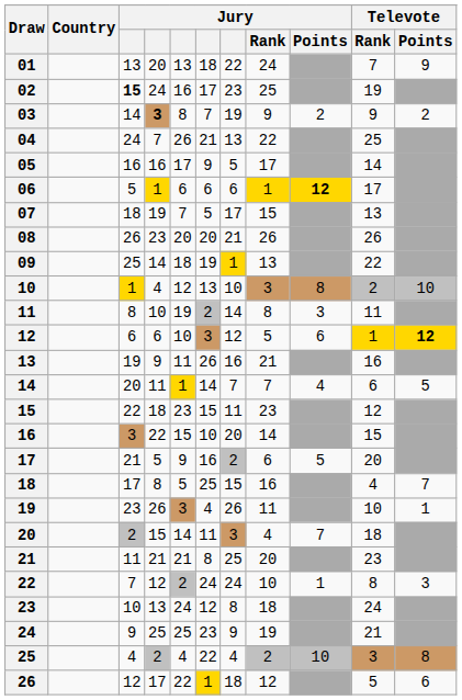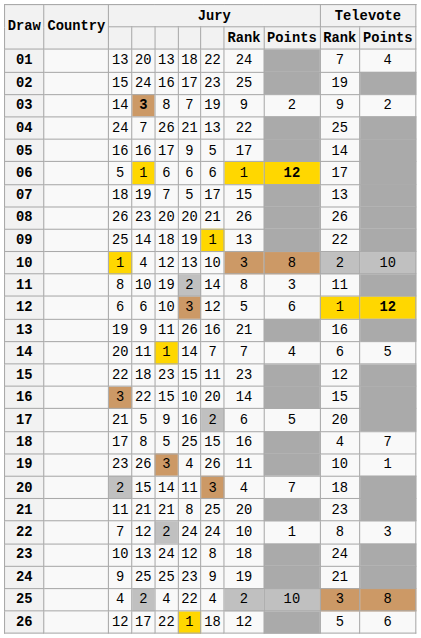 <table class="sortable wikitable collapsible plainrowheaders" style="text-align:center;">
 <tr>
 </tr>
 <tr>
 <th scope="col" rowspan="2">Draw</th>
 <th scope="col" rowspan="2">Country</th>
 <th scope="col" colspan="7">Jury</th>
 <th scope="col" colspan="2">Televote</th>
 </tr>
 <tr>
 <th scope="col"><small></small></th>
 <th scope="col"><small></small></th>
 <th scope="col"><small></small></th>
 <th scope="col"><small></small></th>
 <th scope="col"><small></small></th>
 <th scope="col">Rank</th>
 <th scope="col">Points</th>
 <th scope="col">Rank</th>
 <th scope="col">Points</th>
 </tr>
 <tr>
 <th scope="row" style="text-align:center;">01</th>
 <td style="text-align:left;"></td>
 <td>13</td>
 <td>20</td>
 <td>13</td>
 <td>18</td>
 <td>22</td>
 <td>24</td>
 <td style="background:#AAAAAA;"></td>
 <td>7</td>
-<td>9</td>
+<td>4</td>
 </tr>
 <tr>
 <th scope="row" style="text-align:center;">02</th>
 <td style="text-align:left;"></td>
-<td><strong>15</strong></td>
+<td>15</td>
 <td>24</td>
 <td>16</td>
 <td>17</td>
 <td>23</td>
 <td>25</td>
 <td style="background:#AAAAAA;"></td>
 <td>19</td>
 <td style="background:#AAAAAA;"></td>
 </tr>
 <tr>
 <th scope="row" style="text-align:center;">03</th>
 <td style="text-align:left;"></td>
 <td>14</td>
 <td style="background:#CC9966;"><strong>3</strong></td>
 <td>8</td>
 <td>7</td>
 <td>19</td>
 <td>9</td>
 <td>2</td>
 <td>9</td>
 <td>2</td>
 </tr>
 <tr>
 <th scope="row" style="text-align:center;">04</th>
 <td style="text-align:left;"></td>
 <td>24</td>
 <td>7</td>
 <td>26</td>
 <td>21</td>
 <td>13</td>
 <td>22</td>
 <td style="background:#AAAAAA;"></td>
 <td>25</td>
 <td style="background:#AAAAAA;"></td>
 </tr>
 <tr>
 <th scope="row" style="text-align:center;">05</th>
 <td style="text-align:left;"></td>
 <td>16</td>
 <td>16</td>
 <td>17</td>
 <td>9</td>
 <td>5</td>
 <td>17</td>
 <td style="background:#AAAAAA;"></td>
 <td>14</td>
 <td style="background:#AAAAAA;"></td>
 </tr>
 <tr>
 <th scope="row" style="text-align:center;">06</th>
 <td style="text-align:left;"></td>
 <td>5</td>
 <td style="background:gold;">1</td>
 <td>6</td>
 <td>6</td>
 <td>6</td>
 <td style="background:gold;">1</td>
 <td style="background:gold;"><strong>12</strong></td>
 <td>17</td>
 <td style="background:#AAAAAA;"></td>
 </tr>
 <tr>
 <th scope="row" style="text-align:center;">07</th>
 <td style="text-align:left;"></td>
 <td>18</td>
 <td>19</td>
 <td>7</td>
 <td>5</td>
 <td>17</td>
 <td>15</td>
 <td style="background:#AAAAAA;"></td>
 <td>13</td>
 <td style="background:#AAAAAA;"></td>
 </tr>
 <tr>
 <th scope="row" style="text-align:center;">08</th>
 <td style="text-align:left;"></td>
 <td>26</td>
 <td>23</td>
 <td>20</td>
 <td>20</td>
 <td>21</td>
 <td>26</td>
 <td style="background:#AAAAAA;"></td>
 <td>26</td>
 <td style="background:#AAAAAA;"></td>
 </tr>
 <tr>
 <th scope="row" style="text-align:center;">09</th>
 <td style="text-align:left;"></td>
 <td>25</td>
 <td>14</td>
 <td>18</td>
 <td>19</td>
 <td style="background:gold;">1</td>
 <td>13</td>
 <td style="background:#AAAAAA;"></td>
 <td>22</td>
 <td style="background:#AAAAAA;"></td>
 </tr>
 <tr>
 <th scope="row" style="text-align:center;">10</th>
 <td style="text-align:left;"></td>
 <td style="background:gold;">1</td>
 <td>4</td>
 <td>12</td>
 <td>13</td>
 <td>10</td>
 <td style="background:#CC9966;">3</td>
 <td style="background:#CC9966;">8</td>
 <td style="background:silver;">2</td>
 <td style="background:silver;">10</td>
 </tr>
 <tr>
 <th scope="row" style="text-align:center;">11</th>
 <td style="text-align:left;"></td>
 <td>8</td>
 <td>10</td>
 <td>19</td>
 <td style="background:silver;">2</td>
 <td>14</td>
 <td>8</td>
 <td>3</td>
 <td>11</td>
 <td style="background:#AAAAAA;"></td>
 </tr>
 <tr>
 <th scope="row" style="text-align:center;">12</th>
 <td style="text-align:left;"></td>
 <td>6</td>
 <td>6</td>
 <td>10</td>
 <td style="background:#CC9966;">3</td>
 <td>12</td>
 <td>5</td>
 <td>6</td>
 <td style="background:gold;">1</td>
 <td style="background:gold;"><strong>12</strong></td>
 </tr>
 <tr>
 <th scope="row" style="text-align:center;">13</th>
 <td style="text-align:left;"></td>
 <td>19</td>
 <td>9</td>
 <td>11</td>
 <td>26</td>
 <td>16</td>
 <td>21</td>
 <td style="background:#AAAAAA;"></td>
 <td>16</td>
 <td style="background:#AAAAAA;"></td>
 </tr>
 <tr>
 <th scope="row" style="text-align:center;">14</th>
 <td style="text-align:left;"></td>
 <td>20</td>
 <td>11</td>
 <td style="background:gold;">1</td>
 <td>14</td>
 <td>7</td>
 <td>7</td>
 <td>4</td>
 <td>6</td>
 <td>5</td>
 </tr>
 <tr>
 <th scope="row" style="text-align:center;">15</th>
 <td style="text-align:left;"></td>
 <td>22</td>
 <td>18</td>
 <td>23</td>
 <td>15</td>
 <td>11</td>
 <td>23</td>
 <td style="background:#AAAAAA;"></td>
 <td>12</td>
 <td style="background:#AAAAAA;"></td>
 </tr>
 <tr>
 <th scope="row" style="text-align:center;">16</th>
 <td style="text-align:left;"></td>
 <td style="background:#CC9966;">3</td>
 <td>22</td>
 <td>15</td>
 <td>10</td>
 <td>20</td>
 <td>14</td>
 <td style="background:#AAAAAA;"></td>
 <td>15</td>
 <td style="background:#AAAAAA;"></td>
 </tr>
 <tr>
 <th scope="row" style="text-align:center;">17</th>
 <td style="text-align:left;"></td>
 <td>21</td>
 <td>5</td>
 <td>9</td>
 <td>16</td>
 <td style="background:silver;">2</td>
 <td>6</td>
 <td>5</td>
 <td>20</td>
 <td style="background:#AAAAAA;"></td>
 </tr>
 <tr>
 <th scope="row" style="text-align:center;">18</th>
 <td style="text-align:left;"></td>
 <td>17</td>
 <td>8</td>
 <td>5</td>
 <td>25</td>
 <td>15</td>
 <td>16</td>
 <td style="background:#AAAAAA;"></td>
 <td>4</td>
 <td>7</td>
 </tr>
 <tr>
 <th scope="row" style="text-align:center;">19</th>
 <td style="text-align:left;"></td>
 <td>23</td>
 <td>26</td>
 <td style="background:#CC9966;">3</td>
 <td>4</td>
 <td>26</td>
 <td>11</td>
 <td style="background:#AAAAAA;"></td>
 <td>10</td>
 <td>1</td>
 </tr>
 <tr>
 <th scope="row" style="text-align:center;">20</th>
 <td style="text-align:left;"></td>
 <td style="background:silver;">2</td>
 <td>15</td>
 <td>14</td>
 <td>11</td>
 <td style="background:#CC9966;">3</td>
 <td>4</td>
 <td>7</td>
 <td>18</td>
 <td style="background:#AAAAAA;"></td>
 </tr>
 <tr>
 <th scope="row" style="text-align:center;">21</th>
 <td style="text-align:left;"></td>
 <td>11</td>
 <td>21</td>
 <td>21</td>
 <td>8</td>
 <td>25</td>
 <td>20</td>
 <td style="background:#AAAAAA;"></td>
 <td>23</td>
 <td style="background:#AAAAAA;"></td>
 </tr>
 <tr>
 <th scope="row" style="text-align:center;">22</th>
 <td style="text-align:left;"></td>
 <td>7</td>
 <td>12</td>
 <td style="background:silver;">2</td>
 <td>24</td>
 <td>24</td>
 <td>10</td>
 <td>1</td>
 <td>8</td>
 <td>3</td>
 </tr>
 <tr>
 <th scope="row" style="text-align:center;">23</th>
 <td style="text-align:left;"></td>
 <td>10</td>
 <td>13</td>
 <td>24</td>
 <td>12</td>
 <td>8</td>
 <td>18</td>
 <td style="background:#AAAAAA;"></td>
 <td>24</td>
 <td style="background:#AAAAAA;"></td>
 </tr>
 <tr>
 <th scope="row" style="text-align:center;">24</th>
 <td style="text-align:left;"></td>
 <td>9</td>
 <td>25</td>
 <td>25</td>
 <td>23</td>
 <td>9</td>
 <td>19</td>
 <td style="background:#AAAAAA;"></td>
 <td>21</td>
 <td style="background:#AAAAAA;"></td>
 </tr>
 <tr>
 <th scope="row" style="text-align:center;">25</th>
 <td style="text-align:left;"></td>
 <td>4</td>
 <td style="background:silver;">2</td>
 <td>4</td>
 <td>22</td>
 <td>4</td>
 <td style="background:silver;">2</td>
 <td style="background:silver;">10</td>
 <td style="background:#CC9966;">3</td>
 <td style="background:#CC9966;">8</td>
 </tr>
 <tr>
 <th scope="row" style="text-align:center;">26</th>
 <td style="text-align:left;"></td>
 <td>12</td>
 <td>17</td>
 <td>22</td>
 <td style="background:gold;">1</td>
 <td>18</td>
 <td>12</td>
 <td style="background:#AAAAAA;"></td>
 <td>5</td>
 <td>6</td>
 </tr>
 </table>
